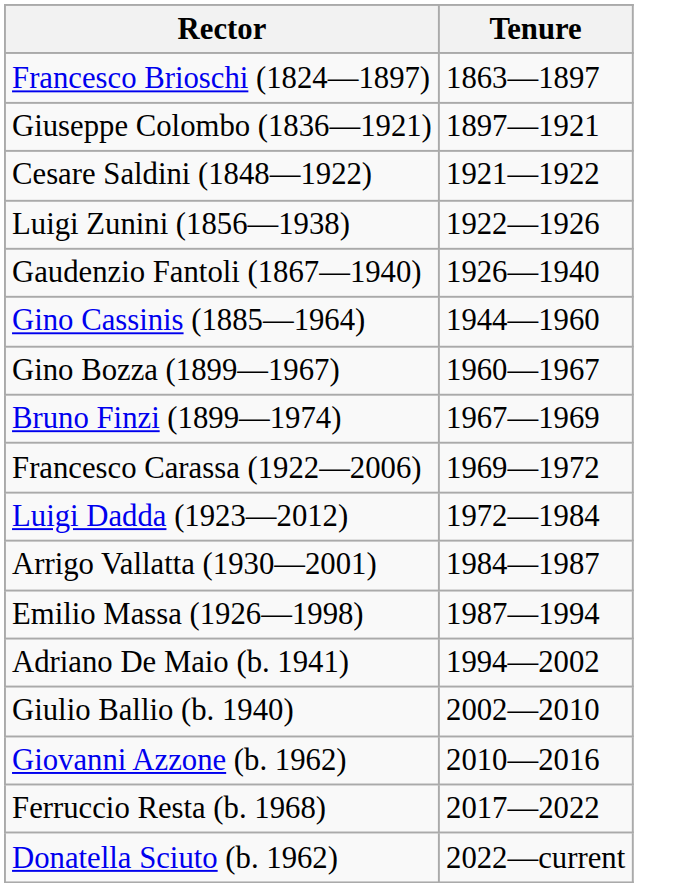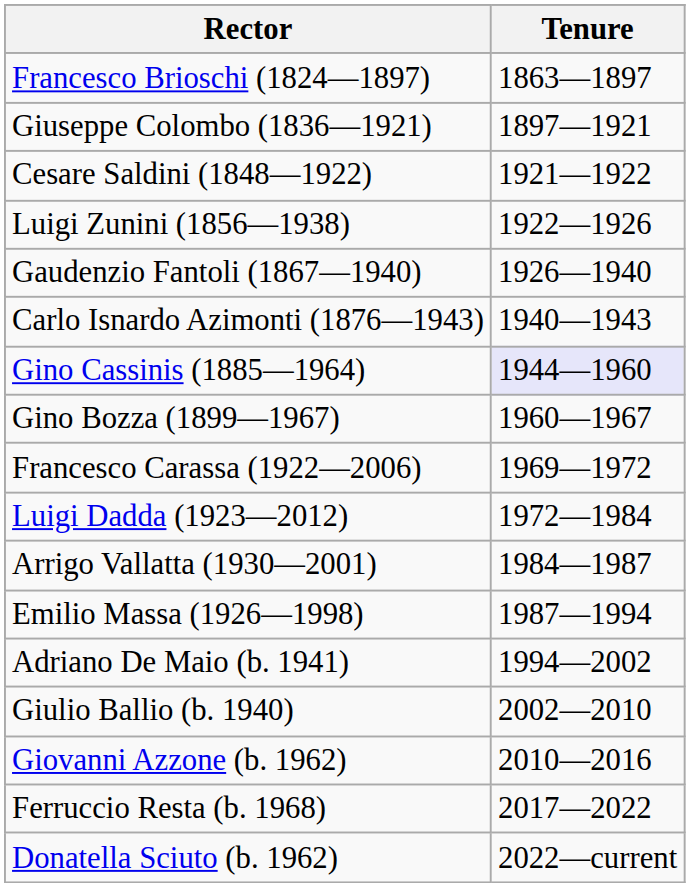 <table class="wikitable floatright">
 <tr>
 <th>Rector</th>
 <th>Tenure</th>
 </tr>
 <tr>
 <td><a href='#'>Francesco Brioschi</a> (1824—1897)</td>
 <td>1863—1897</td>
 </tr>
 <tr>
 <td>Giuseppe Colombo (1836—1921)</td>
 <td>1897—1921</td>
 </tr>
 <tr>
 <td>Cesare Saldini (1848—1922)</td>
 <td>1921—1922</td>
 </tr>
 <tr>
 <td>Luigi Zunini (1856—1938)</td>
 <td>1922—1926</td>
 </tr>
 <tr>
 <td>Gaudenzio Fantoli (1867—1940)</td>
 <td>1926—1940</td>
 </tr>
 <tr>
+<td>Carlo Isnardo Azimonti (1876—1943)</td>
+<td>1940—1943</td>
+</tr>
+<tr>
 <td><a href='#'>Gino Cassinis</a> (1885—1964)</td>
-<td>1944—1960</td>
+<td style="background: lavender;">1944—1960</td>
 </tr>
 <tr>
 <td>Gino Bozza (1899—1967)</td>
 <td>1960—1967</td>
-</tr>
-<tr>
-<td><a href='#'>Bruno Finzi</a> (1899—1974)</td>
-<td>1967—1969</td>
 </tr>
 <tr>
 <td>Francesco Carassa (1922—2006)</td>
 <td>1969—1972</td>
 </tr>
 <tr>
 <td><a href='#'>Luigi Dadda</a> (1923—2012)</td>
 <td>1972—1984</td>
 </tr>
 <tr>
 <td>Arrigo Vallatta (1930—2001)</td>
 <td>1984—1987</td>
 </tr>
 <tr>
 <td>Emilio Massa (1926—1998)</td>
 <td>1987—1994</td>
 </tr>
 <tr>
 <td>Adriano De Maio (b. 1941)</td>
 <td>1994—2002</td>
 </tr>
 <tr>
 <td>Giulio Ballio (b. 1940)</td>
 <td>2002—2010</td>
 </tr>
 <tr>
 <td><a href='#'>Giovanni Azzone</a> (b. 1962)</td>
 <td>2010—2016</td>
 </tr>
 <tr>
 <td>Ferruccio Resta (b. 1968)</td>
 <td>2017—2022</td>
 </tr>
 <tr>
 <td><a href='#'>Donatella Sciuto</a> (b. 1962)</td>
 <td>2022—current</td>
 </tr>
 </table>
